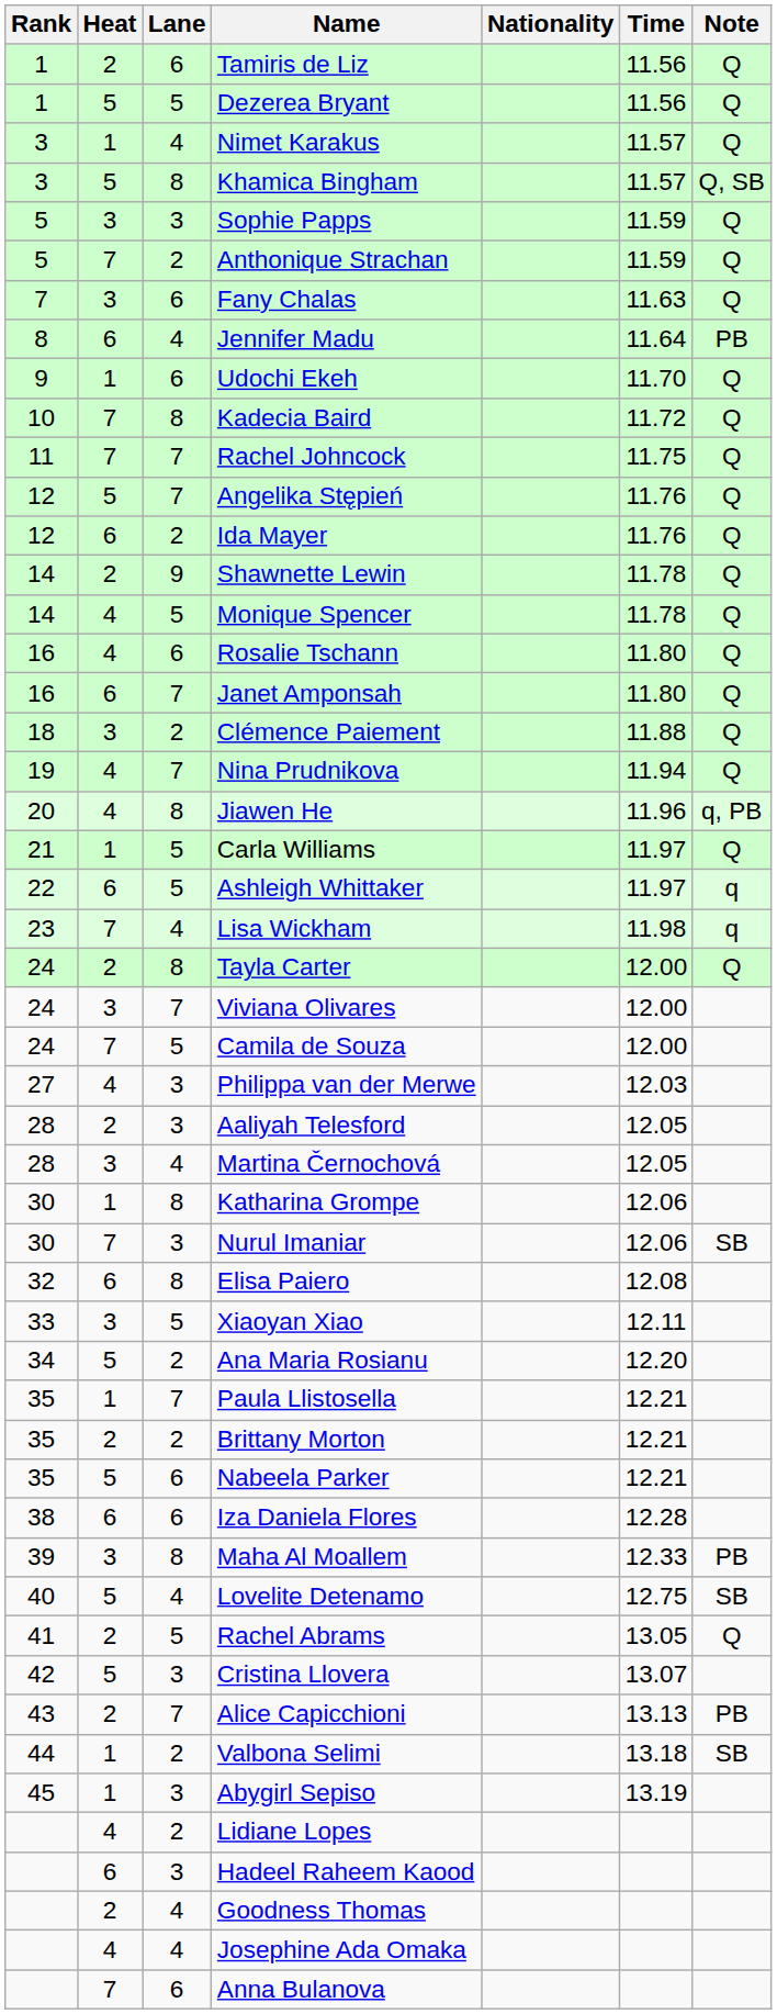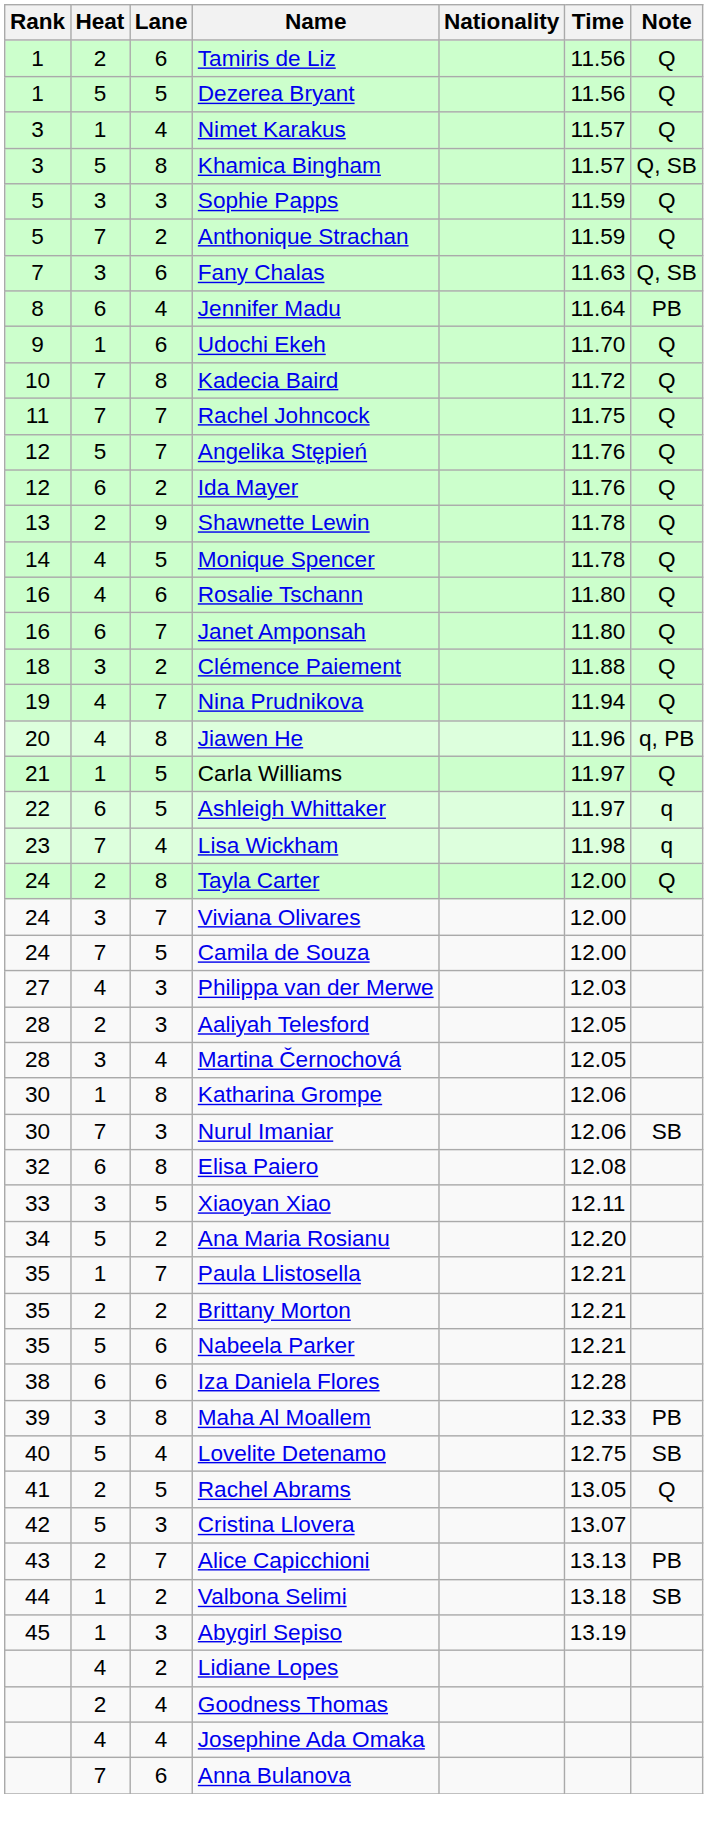 <table class="wikitable sortable" style="text-align:center">
 <tr>
 <th>Rank</th>
 <th>Heat</th>
 <th>Lane</th>
 <th>Name</th>
 <th>Nationality</th>
 <th>Time</th>
 <th>Note</th>
 </tr>
 <tr bgcolor=ccffcc>
 <td>1</td>
 <td>2</td>
 <td>6</td>
 <td align=left><a href='#'>Tamiris de Liz</a></td>
 <td align=left></td>
 <td>11.56</td>
 <td>Q</td>
 </tr>
 <tr bgcolor=ccffcc>
 <td>1</td>
 <td>5</td>
 <td>5</td>
 <td align=left><a href='#'>Dezerea Bryant</a></td>
 <td align=left></td>
 <td>11.56</td>
 <td>Q</td>
 </tr>
 <tr bgcolor=ccffcc>
 <td>3</td>
 <td>1</td>
 <td>4</td>
 <td align=left><a href='#'>Nimet Karakus</a></td>
 <td align=left></td>
 <td>11.57</td>
 <td>Q</td>
 </tr>
 <tr bgcolor=ccffcc>
 <td>3</td>
 <td>5</td>
 <td>8</td>
 <td align=left><a href='#'>Khamica Bingham</a></td>
 <td align=left></td>
 <td>11.57</td>
 <td>Q, SB</td>
 </tr>
 <tr bgcolor=ccffcc>
 <td>5</td>
 <td>3</td>
 <td>3</td>
 <td align=left><a href='#'>Sophie Papps</a></td>
 <td align=left></td>
 <td>11.59</td>
 <td>Q</td>
 </tr>
 <tr bgcolor=ccffcc>
 <td>5</td>
 <td>7</td>
 <td>2</td>
 <td align=left><a href='#'>Anthonique Strachan</a></td>
 <td align=left></td>
 <td>11.59</td>
 <td>Q</td>
 </tr>
 <tr bgcolor=ccffcc>
 <td>7</td>
 <td>3</td>
 <td>6</td>
 <td align=left><a href='#'>Fany Chalas</a></td>
 <td align=left></td>
 <td>11.63</td>
-<td>Q</td>
+<td>Q, SB</td>
 </tr>
 <tr bgcolor=ccffcc>
 <td>8</td>
 <td>6</td>
 <td>4</td>
 <td align=left><a href='#'>Jennifer Madu</a></td>
 <td align=left></td>
 <td>11.64</td>
 <td>PB</td>
 </tr>
 <tr bgcolor=ccffcc>
 <td>9</td>
 <td>1</td>
 <td>6</td>
 <td align=left><a href='#'>Udochi Ekeh</a></td>
 <td align=left></td>
 <td>11.70</td>
 <td>Q</td>
 </tr>
 <tr bgcolor=ccffcc>
 <td>10</td>
 <td>7</td>
 <td>8</td>
 <td align=left><a href='#'>Kadecia Baird</a></td>
 <td align=left></td>
 <td>11.72</td>
 <td>Q</td>
 </tr>
 <tr bgcolor=ccffcc>
 <td>11</td>
 <td>7</td>
 <td>7</td>
 <td align=left><a href='#'>Rachel Johncock</a></td>
 <td align=left></td>
 <td>11.75</td>
 <td>Q</td>
 </tr>
 <tr bgcolor=ccffcc>
 <td>12</td>
 <td>5</td>
 <td>7</td>
 <td align=left><a href='#'>Angelika Stępień</a></td>
 <td align=left></td>
 <td>11.76</td>
 <td>Q</td>
 </tr>
 <tr bgcolor=ccffcc>
 <td>12</td>
 <td>6</td>
 <td>2</td>
 <td align=left><a href='#'>Ida Mayer</a></td>
 <td align=left></td>
 <td>11.76</td>
 <td>Q</td>
 </tr>
 <tr bgcolor=ccffcc>
-<td>14</td>
+<td>13</td>
 <td>2</td>
 <td>9</td>
 <td align=left><a href='#'>Shawnette Lewin</a></td>
 <td align=left></td>
 <td>11.78</td>
 <td>Q</td>
 </tr>
 <tr bgcolor=ccffcc>
 <td>14</td>
 <td>4</td>
 <td>5</td>
 <td align=left><a href='#'>Monique Spencer</a></td>
 <td align=left></td>
 <td>11.78</td>
 <td>Q</td>
 </tr>
 <tr bgcolor=ccffcc>
 <td>16</td>
 <td>4</td>
 <td>6</td>
 <td align=left><a href='#'>Rosalie Tschann</a></td>
 <td align=left></td>
 <td>11.80</td>
 <td>Q</td>
 </tr>
 <tr bgcolor=ccffcc>
 <td>16</td>
 <td>6</td>
 <td>7</td>
 <td align=left><a href='#'>Janet Amponsah</a></td>
 <td align=left></td>
 <td>11.80</td>
 <td>Q</td>
 </tr>
 <tr bgcolor=ccffcc>
 <td>18</td>
 <td>3</td>
 <td>2</td>
 <td align=left><a href='#'>Clémence Paiement</a></td>
 <td align=left></td>
 <td>11.88</td>
 <td>Q</td>
 </tr>
 <tr bgcolor=ccffcc>
 <td>19</td>
 <td>4</td>
 <td>7</td>
 <td align=left><a href='#'>Nina Prudnikova</a></td>
 <td align=left></td>
 <td>11.94</td>
 <td>Q</td>
 </tr>
 <tr bgcolor=ddffdd>
 <td>20</td>
 <td>4</td>
 <td>8</td>
 <td align=left><a href='#'>Jiawen He</a></td>
 <td align=left></td>
 <td>11.96</td>
 <td>q, PB</td>
 </tr>
 <tr bgcolor=ccffcc>
 <td>21</td>
 <td>1</td>
 <td>5</td>
 <td align=left>Carla Williams</td>
 <td align=left></td>
 <td>11.97</td>
 <td>Q</td>
 </tr>
 <tr bgcolor=ddffdd>
 <td>22</td>
 <td>6</td>
 <td>5</td>
 <td align=left><a href='#'>Ashleigh Whittaker</a></td>
 <td align=left></td>
 <td>11.97</td>
 <td>q</td>
 </tr>
 <tr bgcolor=ddffdd>
 <td>23</td>
 <td>7</td>
 <td>4</td>
 <td align=left><a href='#'>Lisa Wickham</a></td>
 <td align=left></td>
 <td>11.98</td>
 <td>q</td>
 </tr>
 <tr bgcolor=ccffcc>
 <td>24</td>
 <td>2</td>
 <td>8</td>
 <td align=left><a href='#'>Tayla Carter</a></td>
 <td align=left></td>
 <td>12.00</td>
 <td>Q</td>
 </tr>
 <tr>
 <td>24</td>
 <td>3</td>
 <td>7</td>
 <td align=left><a href='#'>Viviana Olivares</a></td>
 <td align=left></td>
 <td>12.00</td>
 <td></td>
 </tr>
 <tr>
 <td>24</td>
 <td>7</td>
 <td>5</td>
 <td align=left><a href='#'>Camila de Souza</a></td>
 <td align=left></td>
 <td>12.00</td>
 <td></td>
 </tr>
 <tr>
 <td>27</td>
 <td>4</td>
 <td>3</td>
 <td align=left><a href='#'>Philippa van der Merwe</a></td>
 <td align=left></td>
 <td>12.03</td>
 <td></td>
 </tr>
 <tr>
 <td>28</td>
 <td>2</td>
 <td>3</td>
 <td align=left><a href='#'>Aaliyah Telesford</a></td>
 <td align=left></td>
 <td>12.05</td>
 <td></td>
 </tr>
 <tr>
 <td>28</td>
 <td>3</td>
 <td>4</td>
 <td align=left><a href='#'>Martina Černochová</a></td>
 <td align=left></td>
 <td>12.05</td>
 <td></td>
 </tr>
 <tr>
 <td>30</td>
 <td>1</td>
 <td>8</td>
 <td align=left><a href='#'>Katharina Grompe</a></td>
 <td align=left></td>
 <td>12.06</td>
 <td></td>
 </tr>
 <tr>
 <td>30</td>
 <td>7</td>
 <td>3</td>
 <td align=left><a href='#'>Nurul Imaniar</a></td>
 <td align=left></td>
 <td>12.06</td>
 <td>SB</td>
 </tr>
 <tr>
 <td>32</td>
 <td>6</td>
 <td>8</td>
 <td align=left><a href='#'>Elisa Paiero</a></td>
 <td align=left></td>
 <td>12.08</td>
 <td></td>
 </tr>
 <tr>
 <td>33</td>
 <td>3</td>
 <td>5</td>
 <td align=left><a href='#'>Xiaoyan Xiao</a></td>
 <td align=left></td>
 <td>12.11</td>
 <td></td>
 </tr>
 <tr>
 <td>34</td>
 <td>5</td>
 <td>2</td>
 <td align=left><a href='#'>Ana Maria Rosianu</a></td>
 <td align=left></td>
 <td>12.20</td>
 <td></td>
 </tr>
 <tr>
 <td>35</td>
 <td>1</td>
 <td>7</td>
 <td align=left><a href='#'>Paula Llistosella</a></td>
 <td align=left></td>
 <td>12.21</td>
 <td></td>
 </tr>
 <tr>
 <td>35</td>
 <td>2</td>
 <td>2</td>
 <td align=left><a href='#'>Brittany Morton</a></td>
 <td align=left></td>
 <td>12.21</td>
 <td></td>
 </tr>
 <tr>
 <td>35</td>
 <td>5</td>
 <td>6</td>
 <td align=left><a href='#'>Nabeela Parker</a></td>
 <td align=left></td>
 <td>12.21</td>
 <td></td>
 </tr>
 <tr>
 <td>38</td>
 <td>6</td>
 <td>6</td>
 <td align=left><a href='#'>Iza Daniela Flores</a></td>
 <td align=left></td>
 <td>12.28</td>
 <td></td>
 </tr>
 <tr>
 <td>39</td>
 <td>3</td>
 <td>8</td>
 <td align=left><a href='#'>Maha Al Moallem</a></td>
 <td align=left></td>
 <td>12.33</td>
 <td>PB</td>
 </tr>
 <tr>
 <td>40</td>
 <td>5</td>
 <td>4</td>
 <td align=left><a href='#'>Lovelite Detenamo</a></td>
 <td align=left></td>
 <td>12.75</td>
 <td>SB</td>
 </tr>
 <tr>
 <td>41</td>
 <td>2</td>
 <td>5</td>
 <td align=left><a href='#'>Rachel Abrams</a></td>
 <td align=left></td>
 <td>13.05</td>
 <td>Q</td>
 </tr>
 <tr>
 <td>42</td>
 <td>5</td>
 <td>3</td>
 <td align=left><a href='#'>Cristina Llovera</a></td>
 <td align=left></td>
 <td>13.07</td>
 <td></td>
 </tr>
 <tr>
 <td>43</td>
 <td>2</td>
 <td>7</td>
 <td align=left><a href='#'>Alice Capicchioni</a></td>
 <td align=left></td>
 <td>13.13</td>
 <td>PB</td>
 </tr>
 <tr>
 <td>44</td>
 <td>1</td>
 <td>2</td>
 <td align=left><a href='#'>Valbona Selimi</a></td>
 <td align=left></td>
 <td>13.18</td>
 <td>SB</td>
 </tr>
 <tr>
 <td>45</td>
 <td>1</td>
 <td>3</td>
 <td align=left><a href='#'>Abygirl Sepiso</a></td>
 <td align=left></td>
 <td>13.19</td>
 <td></td>
 </tr>
 <tr>
 <td></td>
 <td>4</td>
 <td>2</td>
 <td align=left><a href='#'>Lidiane Lopes</a></td>
 <td align=left></td>
 <td></td>
 <td></td>
 </tr>
 <tr>
 <td></td>
-<td>6</td>
-<td>3</td>
-<td align=left><a href='#'>Hadeel Raheem Kaood</a></td>
-<td align=left></td>
-<td></td>
-<td></td>
-</tr>
-<tr>
-<td></td>
 <td>2</td>
 <td>4</td>
 <td align=left><a href='#'>Goodness Thomas</a></td>
 <td align=left></td>
 <td></td>
 <td></td>
 </tr>
 <tr>
 <td></td>
 <td>4</td>
 <td>4</td>
 <td align=left><a href='#'>Josephine Ada Omaka</a></td>
 <td align=left></td>
 <td></td>
 <td></td>
 </tr>
 <tr>
 <td></td>
 <td>7</td>
 <td>6</td>
 <td align=left><a href='#'>Anna Bulanova</a></td>
 <td align=left></td>
 <td></td>
 <td></td>
 </tr>
 </table>
